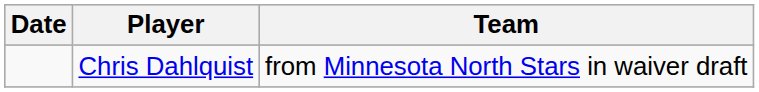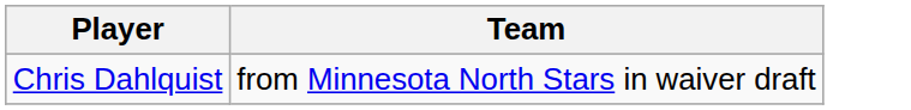 <table class="wikitable">
 <tr>
-<th>Date</th>
 <th>Player</th>
 <th>Team</th>
 </tr>
 <tr>
-<td></td>
 <td><a href='#'>Chris Dahlquist</a></td>
 <td>from <a href='#'>Minnesota North Stars</a> in waiver draft</td>
 </tr>
 </table>
